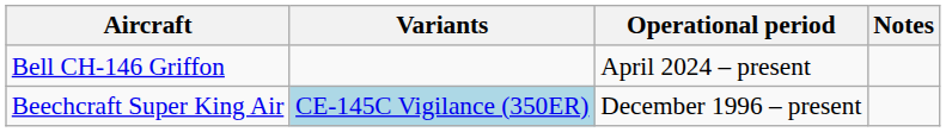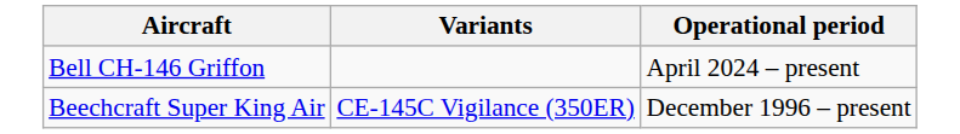 <table class="wikitable" style="margin:1em auto; border-collapse:collapse">
 <tr>
 <th>Aircraft</th>
 <th>Variants</th>
 <th>Operational period</th>
-<th>Notes</th>
 </tr>
 <tr>
 <td><a href='#'>Bell CH-146 Griffon</a></td>
 <td></td>
 <td>April 2024 – present</td>
-<td></td>
 </tr>
 <tr>
 <td><a href='#'>Beechcraft Super King Air</a></td>
-<td style="background: lightblue;"><a href='#'>CE-145C Vigilance (350ER)</a></td>
+<td><a href='#'>CE-145C Vigilance (350ER)</a></td>
 <td>December 1996 – present</td>
-<td></td>
 </tr>
 </table>
